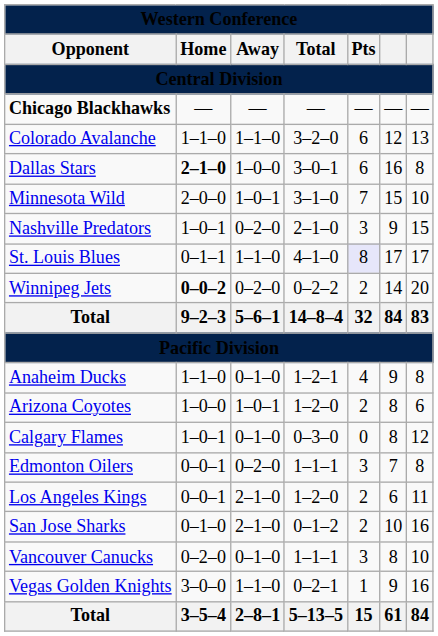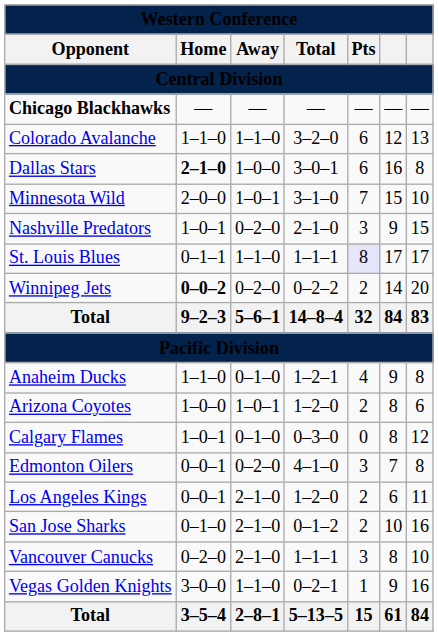 <table class="wikitable" style="font-size:85%; text-align:center;">
 <tr>
 <td colspan="7" style="text-align:center; background:#03224C;"><span><strong>Western Conference</strong></span></td>
 </tr>
 <tr>
 <th>Opponent</th>
 <th>Home</th>
 <th>Away</th>
 <th>Total</th>
 <th>Pts</th>
 <th></th>
 <th></th>
 </tr>
 <tr>
 <td colspan="7" style="text-align:center; background:#03224C;"><span><strong>Central Division</strong></span></td>
 </tr>
 <tr>
 <td style="text-align:left;"><strong>Chicago Blackhawks</strong></td>
 <td>—</td>
 <td>—</td>
 <td>—</td>
 <td>—</td>
 <td>—</td>
 <td>—</td>
 </tr>
 <tr>
 <td style="text-align:left;"><a href='#'>Colorado Avalanche</a></td>
 <td>1–1–0</td>
 <td>1–1–0</td>
 <td>3–2–0</td>
 <td>6</td>
 <td>12</td>
 <td>13</td>
 </tr>
 <tr>
 <td style="text-align:left;"><a href='#'>Dallas Stars</a></td>
 <td><strong>2–1–0</strong></td>
 <td>1–0–0</td>
 <td>3–0–1</td>
 <td>6</td>
 <td>16</td>
 <td>8</td>
 </tr>
 <tr>
 <td style="text-align:left;"><a href='#'>Minnesota Wild</a></td>
 <td>2–0–0</td>
 <td>1–0–1</td>
 <td>3–1–0</td>
 <td>7</td>
 <td>15</td>
 <td>10</td>
 </tr>
 <tr>
 <td style="text-align:left;"><a href='#'>Nashville Predators</a></td>
 <td>1–0–1</td>
 <td>0–2–0</td>
 <td>2–1–0</td>
 <td>3</td>
 <td>9</td>
 <td>15</td>
 </tr>
 <tr>
 <td style="text-align:left;"><a href='#'>St. Louis Blues</a></td>
 <td>0–1–1</td>
 <td>1–1–0</td>
-<td>4–1–0</td>
+<td>1–1–1</td>
 <td style="background: lavender;">8</td>
 <td>17</td>
 <td>17</td>
 </tr>
 <tr>
 <td style="text-align:left;"><a href='#'>Winnipeg Jets</a></td>
 <td><strong>0–0–2</strong></td>
 <td>0–2–0</td>
 <td>0–2–2</td>
 <td>2</td>
 <td>14</td>
 <td>20</td>
 </tr>
 <tr>
 <th>Total</th>
 <th>9–2–3</th>
 <th>5–6–1</th>
 <th>14–8–4</th>
 <th>32</th>
 <th>84</th>
 <th>83</th>
 </tr>
 <tr>
 <td colspan="7" style="text-align:center; background:#03224C;"><span><strong>Pacific Division</strong></span></td>
 </tr>
 <tr>
 <td style="text-align:left;"><a href='#'>Anaheim Ducks</a></td>
 <td>1–1–0</td>
 <td>0–1–0</td>
 <td>1–2–1</td>
 <td>4</td>
 <td>9</td>
 <td>8</td>
 </tr>
 <tr>
 <td style="text-align:left;"><a href='#'>Arizona Coyotes</a></td>
 <td>1–0–0</td>
 <td>1–0–1</td>
 <td>1–2–0</td>
 <td>2</td>
 <td>8</td>
 <td>6</td>
 </tr>
 <tr>
 <td style="text-align:left;"><a href='#'>Calgary Flames</a></td>
 <td>1–0–1</td>
 <td>0–1–0</td>
 <td>0–3–0</td>
 <td>0</td>
 <td>8</td>
 <td>12</td>
 </tr>
 <tr>
 <td style="text-align:left;"><a href='#'>Edmonton Oilers</a></td>
 <td>0–0–1</td>
 <td>0–2–0</td>
-<td>1–1–1</td>
+<td>4–1–0</td>
 <td>3</td>
 <td>7</td>
 <td>8</td>
 </tr>
 <tr>
 <td style="text-align:left;"><a href='#'>Los Angeles Kings</a></td>
 <td>0–0–1</td>
 <td>2–1–0</td>
 <td>1–2–0</td>
 <td>2</td>
 <td>6</td>
 <td>11</td>
 </tr>
 <tr>
 <td style="text-align:left;"><a href='#'>San Jose Sharks</a></td>
 <td>0–1–0</td>
 <td>2–1–0</td>
 <td>0–1–2</td>
 <td>2</td>
 <td>10</td>
 <td>16</td>
 </tr>
 <tr>
 <td style="text-align:left;"><a href='#'>Vancouver Canucks</a></td>
 <td>0–2–0</td>
-<td>0–1–0</td>
+<td>2–1–0</td>
 <td>1–1–1</td>
 <td>3</td>
 <td>8</td>
 <td>10</td>
 </tr>
 <tr>
 <td style="text-align:left;"><a href='#'>Vegas Golden Knights</a></td>
 <td>3–0–0</td>
 <td>1–1–0</td>
 <td>0–2–1</td>
 <td>1</td>
 <td>9</td>
 <td>16</td>
 </tr>
 <tr>
 <th>Total</th>
 <th>3–5–4</th>
 <th>2–8–1</th>
 <th>5–13–5</th>
 <th>15</th>
 <th>61</th>
 <th>84</th>
 </tr>
 </table>
